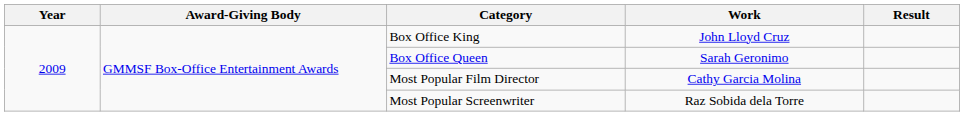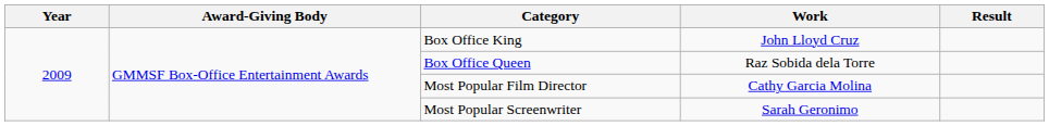 <table | width="90%" class="wikitable sortable">
 <tr>
 <th width="10%">Year</th>
 <th width="30%">Award-Giving Body</th>
 <th width="25%">Category</th>
 <th width="25%">Work</th>
 <th width="10%">Result</th>
 </tr>
 <tr>
 <td rowspan="4" align="center"><a href='#'>2009</a></td>
 <td rowspan="4" align="left"><a href='#'>GMMSF Box-Office Entertainment Awards</a></td>
 <td align="left">Box Office King</td>
 <td align="center"><a href='#'>John Lloyd Cruz</a></td>
 <td></td>
 </tr>
 <tr>
 <td><a href='#'>Box Office Queen</a></td>
-<td align=center><a href='#'>Sarah Geronimo</a></td>
+<td align=center>Raz Sobida dela Torre</td>
 <td></td>
 </tr>
 <tr>
 <td>Most Popular Film Director</td>
 <td align=center><a href='#'>Cathy Garcia Molina</a></td>
 <td></td>
 </tr>
 <tr>
 <td>Most Popular Screenwriter</td>
-<td align=center>Raz Sobida dela Torre</td>
+<td align=center><a href='#'>Sarah Geronimo</a></td>
 <td></td>
 </tr>
 </table>
